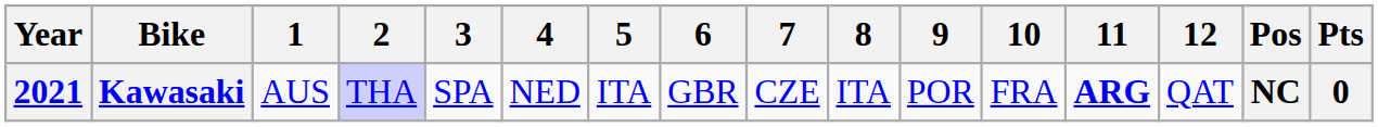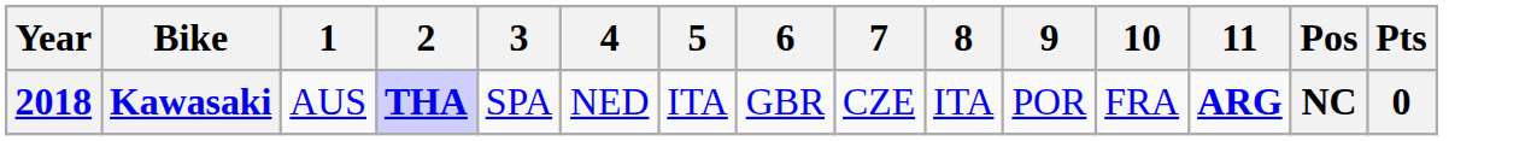 <table class="wikitable" style="text-align:center; font-size:90%">
 <tr>
 <th>Year</th>
 <th>Bike</th>
 <th>1</th>
 <th>2</th>
 <th>3</th>
 <th>4</th>
 <th>5</th>
 <th>6</th>
 <th>7</th>
 <th>8</th>
 <th>9</th>
 <th>10</th>
 <th>11</th>
-<th>12</th>
 <th>Pos</th>
 <th>Pts</th>
 </tr>
 <tr>
-<th><a href='#'>2021</a></th>
+<th><a href='#'>2018</a></th>
 <th><a href='#'>Kawasaki</a></th>
 <td style="background:#;"><a href='#'>AUS</a></td>
-<td style="background:#cfcfff;"><a href='#'>THA</a><br></td>
+<td style="background:#cfcfff;"><strong><a href='#'>THA</a><br></strong></td>
 <td style="background:#;"><a href='#'>SPA</a></td>
 <td style="background:#;"><a href='#'>NED</a></td>
 <td style="background:#;"><a href='#'>ITA</a></td>
 <td style="background:#;"><a href='#'>GBR</a></td>
 <td style="background:#;"><a href='#'>CZE</a></td>
 <td style="background:#;"><a href='#'>ITA</a></td>
 <td style="background:#;"><a href='#'>POR</a></td>
 <td style="background:#;"><a href='#'>FRA</a></td>
 <td style="background:#;"><strong><a href='#'>ARG</a></strong></td>
-<td style="background:#;"><a href='#'>QAT</a></td>
 <th style="background:#;">NC</th>
 <th style="background:#;">0</th>
 </tr>
 </table>
